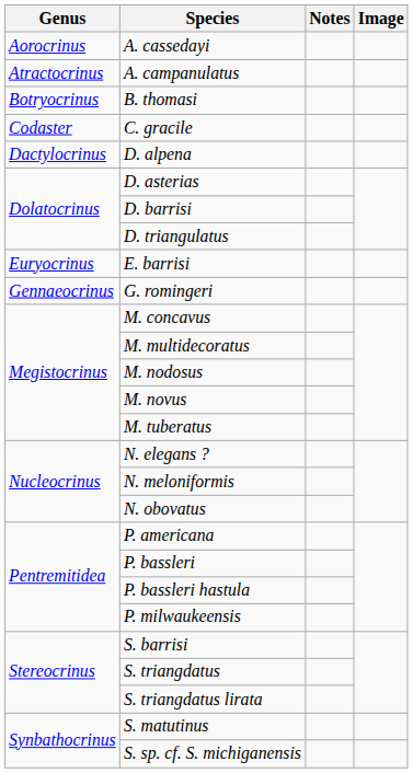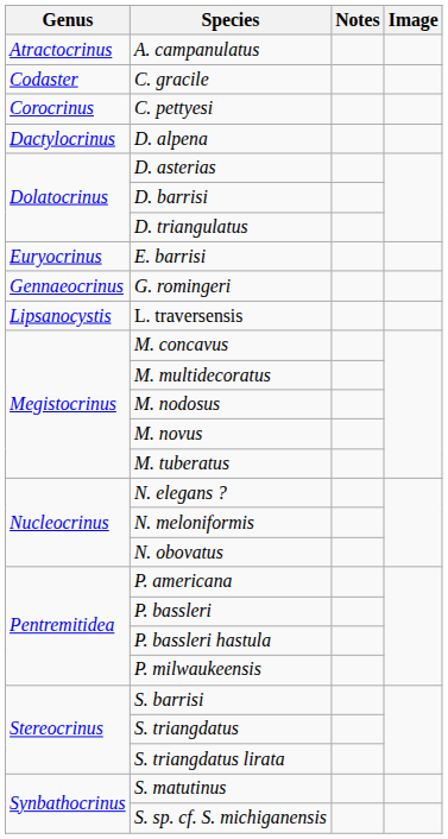 <table class="wikitable">
 <tr>
 <th>Genus</th>
 <th>Species</th>
 <th>Notes</th>
 <th>Image</th>
 </tr>
 <tr>
-<td><em><a href='#'>Aorocrinus</a></em></td>
-<td><em>A. cassedayi</em></td>
-<td></td>
-<td></td>
-</tr>
-<tr>
 <td><em><a href='#'>Atractocrinus</a></em></td>
 <td><em>A. campanulatus</em></td>
 <td></td>
 <td></td>
 </tr>
 <tr>
-<td><em><a href='#'>Botryocrinus</a></em></td>
-<td><em>B. thomasi</em></td>
+<td><em><a href='#'>Codaster</a></em></td>
+<td><em>C. gracile</em></td>
 <td></td>
 <td></td>
 </tr>
 <tr>
-<td><em><a href='#'>Codaster</a></em></td>
-<td><em>C. gracile</em></td>
+<td><em><a href='#'>Corocrinus</a></em></td>
+<td><em>C. pettyesi</em></td>
 <td></td>
 <td></td>
 </tr>
 <tr>
 <td><em><a href='#'>Dactylocrinus</a></em></td>
 <td><em>D. alpena</em></td>
 <td></td>
 <td></td>
 </tr>
 <tr>
 <td rowspan="3"><em><a href='#'>Dolatocrinus</a></em></td>
 <td><em>D. asterias</em></td>
 <td></td>
 <td rowspan="3"></td>
 </tr>
 <tr>
 <td><em>D. barrisi</em></td>
 <td></td>
 </tr>
 <tr>
 <td><em>D. triangulatus</em></td>
 <td></td>
 </tr>
 <tr>
 <td><em><a href='#'>Euryocrinus</a></em></td>
 <td><em>E. barrisi</em></td>
 <td></td>
 <td></td>
 </tr>
 <tr>
 <td><em><a href='#'>Gennaeocrinus</a></em></td>
 <td><em>G. romingeri</em></td>
+<td></td>
+<td></td>
+</tr>
+<tr>
+<td><em><a href='#'>Lipsanocystis</a></em></td>
+<td>L. traversensis</td>
 <td></td>
 <td></td>
 </tr>
 <tr>
 <td rowspan="5"><em><a href='#'>Megistocrinus</a></em></td>
 <td><em>M. concavus</em></td>
 <td></td>
 <td rowspan="5"></td>
 </tr>
 <tr>
 <td><em>M. multidecoratus</em></td>
 <td></td>
 </tr>
 <tr>
 <td><em>M. nodosus</em></td>
 <td></td>
 </tr>
 <tr>
 <td><em>M. novus</em></td>
 <td></td>
 </tr>
 <tr>
 <td><em>M. tuberatus</em></td>
 <td></td>
 </tr>
 <tr>
 <td rowspan="3"><em><a href='#'>Nucleocrinus</a></em></td>
 <td><em>N. elegans ?</em></td>
 <td></td>
 <td rowspan="3"></td>
 </tr>
 <tr>
 <td><em>N. meloniformis</em></td>
 <td></td>
 </tr>
 <tr>
 <td><em>N. obovatus</em></td>
 <td></td>
 </tr>
 <tr>
 <td rowspan="4"><em><a href='#'>Pentremitidea</a></em></td>
 <td><em>P. americana</em></td>
 <td></td>
 <td rowspan="4"></td>
 </tr>
 <tr>
 <td><em>P. bassleri</em></td>
 <td></td>
 </tr>
 <tr>
 <td><em>P. bassleri hastula</em></td>
 <td></td>
 </tr>
 <tr>
 <td><em>P. milwaukeensis</em></td>
 <td></td>
 </tr>
 <tr>
 <td rowspan="3"><em><a href='#'>Stereocrinus</a></em></td>
 <td><em>S. barrisi</em></td>
 <td></td>
 <td rowspan="3"></td>
 </tr>
 <tr>
 <td><em>S. triangdatus</em></td>
 <td></td>
 </tr>
 <tr>
 <td><em>S. triangdatus lirata</em></td>
 <td></td>
 </tr>
 <tr>
 <td rowspan="2"><em><a href='#'>Synbathocrinus</a></em></td>
 <td><em>S. matutinus</em></td>
 <td></td>
 <td></td>
 </tr>
 <tr>
 <td><em>S. sp. cf. S. michiganensis</em></td>
 <td></td>
 <td></td>
 </tr>
 </table>
